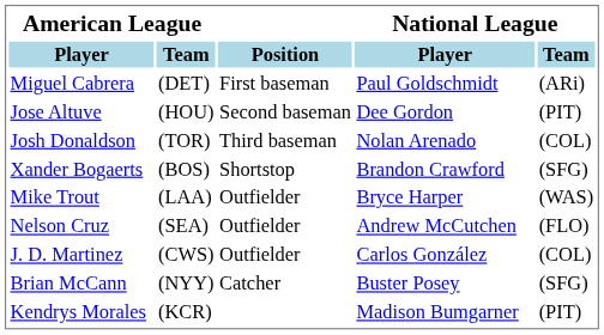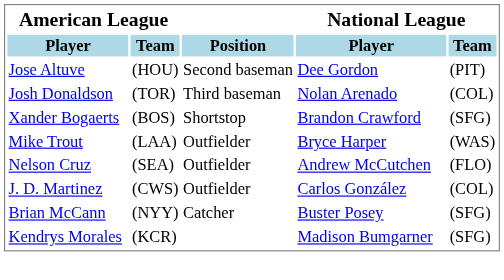 <table cellpadding="1"  style="width:auto; font-size:90%; border:1px solid gray;">
 <tr style="text-align:center; font-size:larger;">
 <th colspan=2>American League</th>
 <th></th>
 <th colspan=2>National League</th>
 </tr>
 <tr style="background:lightblue;">
 <th>Player</th>
 <th>Team</th>
 <th>Position</th>
 <th>Player</th>
 <th>Team</th>
-</tr>
-<tr>
-<td><a href='#'>Miguel Cabrera</a></td>
-<td>(DET)</td>
-<td>First baseman</td>
-<td><a href='#'>Paul Goldschmidt</a></td>
-<td>(ARi)</td>
 </tr>
 <tr>
 <td><a href='#'>Jose Altuve</a></td>
 <td>(HOU)</td>
 <td>Second baseman</td>
 <td><a href='#'>Dee Gordon</a></td>
 <td>(PIT)</td>
 </tr>
 <tr>
 <td><a href='#'>Josh Donaldson</a></td>
 <td>(TOR)</td>
 <td>Third baseman</td>
 <td><a href='#'>Nolan Arenado</a></td>
 <td>(COL)</td>
 </tr>
 <tr>
 <td><a href='#'>Xander Bogaerts</a>  </td>
 <td>(BOS)</td>
 <td>Shortstop</td>
 <td><a href='#'>Brandon Crawford</a></td>
 <td>(SFG)</td>
 </tr>
 <tr>
 <td><a href='#'>Mike Trout</a></td>
 <td>(LAA)</td>
 <td>Outfielder</td>
 <td><a href='#'>Bryce Harper</a></td>
 <td>(WAS)</td>
 </tr>
 <tr>
 <td><a href='#'>Nelson Cruz</a></td>
 <td>(SEA)</td>
 <td>Outfielder</td>
 <td><a href='#'>Andrew McCutchen</a></td>
 <td>(FLO)</td>
 </tr>
 <tr>
 <td><a href='#'>J. D. Martinez</a></td>
 <td>(CWS)</td>
 <td>Outfielder</td>
 <td><a href='#'>Carlos González</a></td>
 <td>(COL)</td>
 </tr>
 <tr>
 <td><a href='#'>Brian McCann</a></td>
 <td>(NYY)</td>
 <td>Catcher</td>
 <td><a href='#'>Buster Posey</a></td>
 <td>(SFG)</td>
 </tr>
 <tr>
 <td><a href='#'>Kendrys Morales</a></td>
 <td>(KCR)</td>
 <td></td>
 <td><a href='#'>Madison Bumgarner</a>   </td>
-<td>(PIT)</td>
+<td>(SFG)</td>
 </tr>
 </table>
